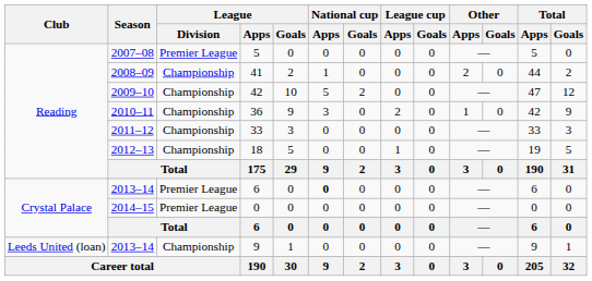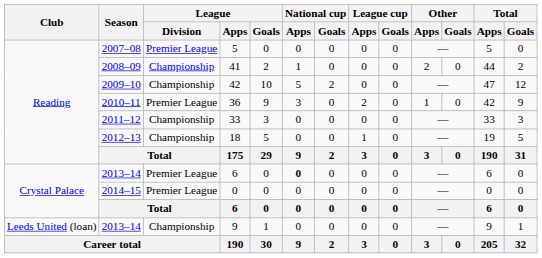 <table class="wikitable" style="text-align: center;">
 <tr>
 <th rowspan="2">Club</th>
 <th rowspan="2">Season</th>
 <th colspan="3">League</th>
 <th colspan="2">National cup</th>
 <th colspan="2">League cup</th>
 <th colspan="2">Other</th>
 <th colspan="2">Total</th>
 </tr>
 <tr>
 <th>Division</th>
 <th>Apps</th>
 <th>Goals</th>
 <th>Apps</th>
 <th>Goals</th>
 <th>Apps</th>
 <th>Goals</th>
 <th>Apps</th>
 <th>Goals</th>
 <th>Apps</th>
 <th>Goals</th>
 </tr>
 <tr>
 <td rowspan="7"><a href='#'>Reading</a></td>
 <td><a href='#'>2007–08</a></td>
 <td><a href='#'>Premier League</a></td>
 <td>5</td>
 <td>0</td>
 <td>0</td>
 <td>0</td>
 <td>0</td>
 <td>0</td>
 <td colspan="2">—</td>
 <td>5</td>
 <td>0</td>
 </tr>
 <tr>
 <td><a href='#'>2008–09</a></td>
 <td><a href='#'>Championship</a></td>
 <td>41</td>
 <td>2</td>
 <td>1</td>
 <td>0</td>
 <td>0</td>
 <td>0</td>
 <td>2</td>
 <td>0</td>
 <td>44</td>
 <td>2</td>
 </tr>
 <tr>
 <td><a href='#'>2009–10</a></td>
 <td>Championship</td>
 <td>42</td>
 <td>10</td>
 <td>5</td>
 <td>2</td>
 <td>0</td>
 <td>0</td>
 <td colspan="2">—</td>
 <td>47</td>
 <td>12</td>
 </tr>
 <tr>
 <td><a href='#'>2010–11</a></td>
-<td>Championship</td>
+<td>Premier League</td>
 <td>36</td>
 <td>9</td>
 <td>3</td>
 <td>0</td>
 <td>2</td>
 <td>0</td>
 <td>1</td>
 <td>0</td>
 <td>42</td>
 <td>9</td>
 </tr>
 <tr>
 <td><a href='#'>2011–12</a></td>
 <td>Championship</td>
 <td>33</td>
 <td>3</td>
 <td>0</td>
 <td>0</td>
 <td>0</td>
 <td>0</td>
 <td colspan="2">—</td>
 <td>33</td>
 <td>3</td>
 </tr>
 <tr>
 <td><a href='#'>2012–13</a></td>
 <td>Championship</td>
 <td>18</td>
 <td>5</td>
 <td>0</td>
 <td>0</td>
 <td>1</td>
 <td>0</td>
 <td colspan="2">—</td>
 <td>19</td>
 <td>5</td>
 </tr>
 <tr>
 <th colspan="2">Total</th>
 <th>175</th>
 <th>29</th>
 <th>9</th>
 <th>2</th>
 <th>3</th>
 <th>0</th>
 <th>3</th>
 <th>0</th>
 <th>190</th>
 <th>31</th>
 </tr>
 <tr>
 <td rowspan="3"><a href='#'>Crystal Palace</a></td>
 <td><a href='#'>2013–14</a></td>
 <td>Premier League</td>
 <td>6</td>
 <td>0</td>
 <td><strong>0</strong></td>
 <td>0</td>
 <td>0</td>
 <td>0</td>
 <td colspan="2">—</td>
 <td>6</td>
 <td>0</td>
 </tr>
 <tr>
 <td><a href='#'>2014–15</a></td>
 <td>Premier League</td>
 <td>0</td>
 <td>0</td>
 <td>0</td>
 <td>0</td>
 <td>0</td>
 <td>0</td>
 <td colspan="2">—</td>
 <td>0</td>
 <td>0</td>
 </tr>
 <tr>
 <th colspan="2">Total</th>
 <th>6</th>
 <th>0</th>
 <th>0</th>
 <th>0</th>
 <th>0</th>
 <th>0</th>
 <th colspan="2">—</th>
 <th>6</th>
 <th>0</th>
 </tr>
 <tr>
 <td><a href='#'>Leeds United</a> (loan)</td>
 <td><a href='#'>2013–14</a></td>
 <td>Championship</td>
 <td>9</td>
 <td>1</td>
 <td>0</td>
 <td>0</td>
 <td>0</td>
 <td>0</td>
 <td colspan="2">—</td>
 <td>9</td>
 <td>1</td>
 </tr>
 <tr>
 <th colspan="3">Career total</th>
 <th>190</th>
 <th>30</th>
 <th>9</th>
 <th>2</th>
 <th>3</th>
 <th>0</th>
 <th>3</th>
 <th>0</th>
 <th>205</th>
 <th>32</th>
 </tr>
 </table>
